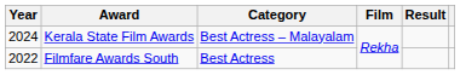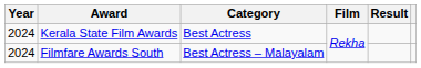 <table class="wikitable">
 <tr>
 <th>Year</th>
 <th>Award</th>
 <th>Category</th>
 <th>Film</th>
 <th>Result</th>
 <th></th>
 </tr>
 <tr>
 <td>2024</td>
 <td><a href='#'>Kerala State Film Awards</a></td>
-<td><a href='#'>Best Actress – Malayalam</a></td>
+<td><a href='#'>Best Actress</a></td>
 <td rowspan="2"><em><a href='#'> Rekha</a></em></td>
 <td></td>
 <td></td>
 </tr>
 <tr>
-<td>2022</td>
+<td>2024</td>
 <td><a href='#'>Filmfare Awards South</a></td>
-<td><a href='#'>Best Actress</a></td>
+<td><a href='#'>Best Actress – Malayalam</a></td>
 <td></td>
 <td style="text-align:center;"></td>
 </tr>
 </table>
